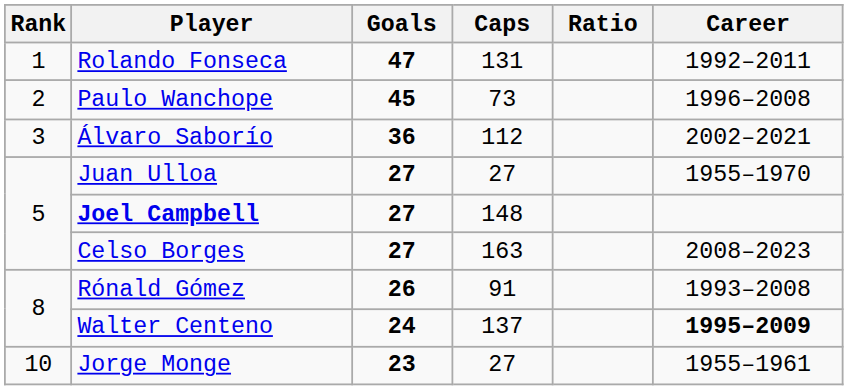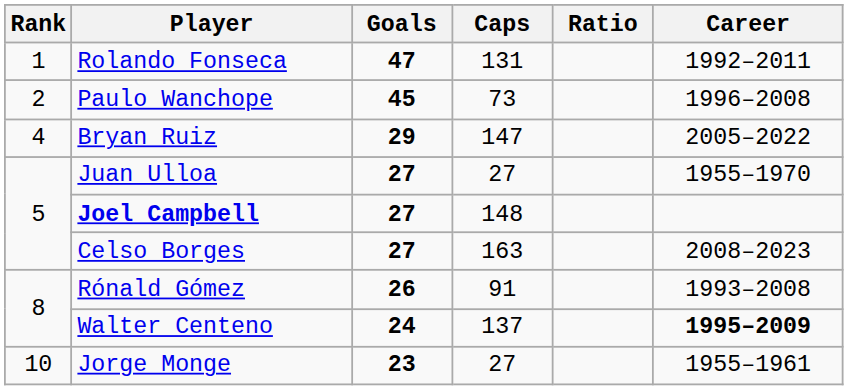 <table class="wikitable sortable" style="text-align:center;">
 <tr>
 <th width=30px>Rank</th>
 <th style="width:150px;">Player</th>
 <th width=50px>Goals</th>
 <th width=50px>Caps</th>
 <th width=50px>Ratio</th>
 <th style="width:100px;">Career</th>
 </tr>
 <tr>
 <td>1</td>
 <td align=left><a href='#'>Rolando Fonseca</a></td>
 <td><strong>47</strong></td>
 <td>131</td>
 <td></td>
 <td><span>1992–2011</span></td>
 </tr>
 <tr>
 <td>2</td>
 <td align=left><a href='#'>Paulo Wanchope</a></td>
 <td><strong>45</strong></td>
 <td>73</td>
 <td></td>
 <td>1996–2008</td>
 </tr>
 <tr>
-<td>3</td>
-<td align=left><a href='#'>Álvaro Saborío</a></td>
-<td><strong>36</strong></td>
-<td>112</td>
+<td>4</td>
+<td align=left><a href='#'>Bryan Ruiz</a></td>
+<td><strong>29</strong></td>
+<td>147</td>
 <td></td>
-<td><span>2002–2021</span></td>
+<td>2005–2022</td>
 </tr>
 <tr>
 <td rowspan=3>5</td>
 <td align=left><a href='#'>Juan Ulloa</a></td>
 <td><strong>27</strong></td>
 <td>27</td>
 <td></td>
 <td>1955–1970</td>
 </tr>
 <tr>
 <td align=left><strong><a href='#'>Joel Campbell</a></strong></td>
 <td><strong>27</strong></td>
 <td>148</td>
 <td></td>
 <td></td>
 </tr>
 <tr>
 <td align=left><a href='#'>Celso Borges</a></td>
 <td><strong>27</strong></td>
 <td>163</td>
 <td></td>
 <td>2008–2023</td>
 </tr>
 <tr>
 <td rowspan=2>8</td>
 <td align=left><a href='#'>Rónald Gómez</a></td>
 <td><strong>26</strong></td>
 <td>91</td>
 <td></td>
 <td>1993–2008</td>
 </tr>
 <tr>
 <td align=left><a href='#'>Walter Centeno</a></td>
 <td><strong>24</strong></td>
 <td>137</td>
 <td></td>
 <td><strong>1995–2009</strong></td>
 </tr>
 <tr>
 <td>10</td>
 <td align=left><a href='#'>Jorge Monge</a></td>
 <td><strong>23</strong></td>
 <td>27</td>
 <td></td>
 <td>1955–1961</td>
 </tr>
 </table>
